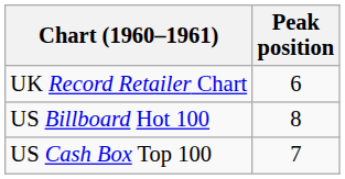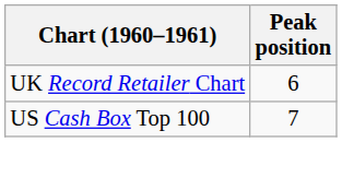 <table class="wikitable sortable">
 <tr>
 <th>Chart (1960–1961)</th>
 <th>Peak<br>position</th>
 </tr>
 <tr>
 <td>UK <a href='#'><em>Record Retailer</em> Chart</a></td>
 <td style="text-align:center;">6</td>
 </tr>
 <tr>
-<td>US <em><a href='#'>Billboard</a></em> <a href='#'>Hot 100</a></td>
-<td style="text-align:center;">8</td>
-</tr>
-<tr>
 <td>US <a href='#'><em>Cash Box</em></a> Top 100</td>
 <td align="center">7</td>
 </tr>
 </table>
